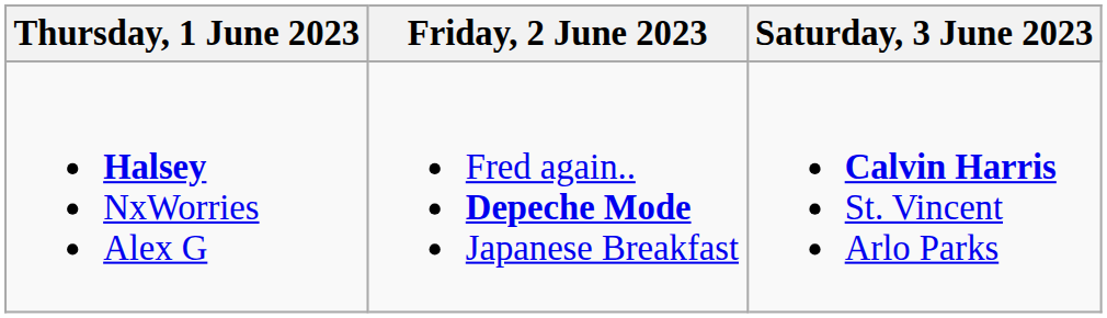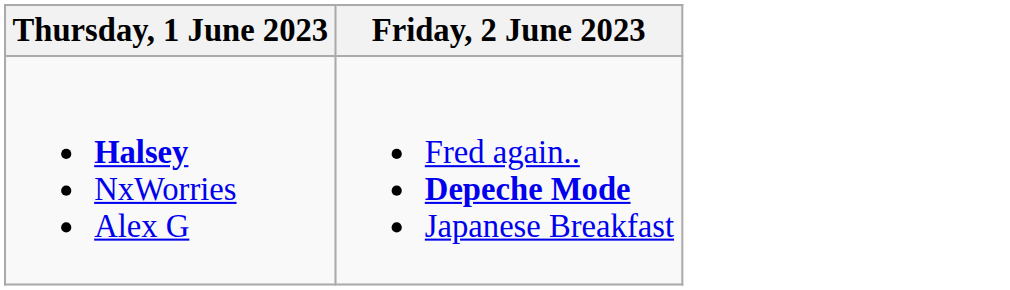 <table class="wikitable">
 <tr>
 <th>Thursday, 1 June 2023</th>
 <th>Friday, 2 June 2023</th>
-<th>Saturday, 3 June 2023</th>
 </tr>
 <tr valign="top">
 <td><br><ul><li><strong><a href='#'>Halsey</a></strong></li><li><a href='#'>NxWorries</a></li><li><a href='#'>Alex G</a></li></ul></td>
 <td><br><ul><li><a href='#'>Fred again..</a></li><li><strong><a href='#'>Depeche Mode</a></strong></li><li><a href='#'>Japanese Breakfast</a></li></ul></td>
-<td><br><ul><li><strong><a href='#'>Calvin Harris</a></strong></li><li><a href='#'>St. Vincent</a></li><li><a href='#'>Arlo Parks</a></li></ul></td>
 </tr>
 </table>
